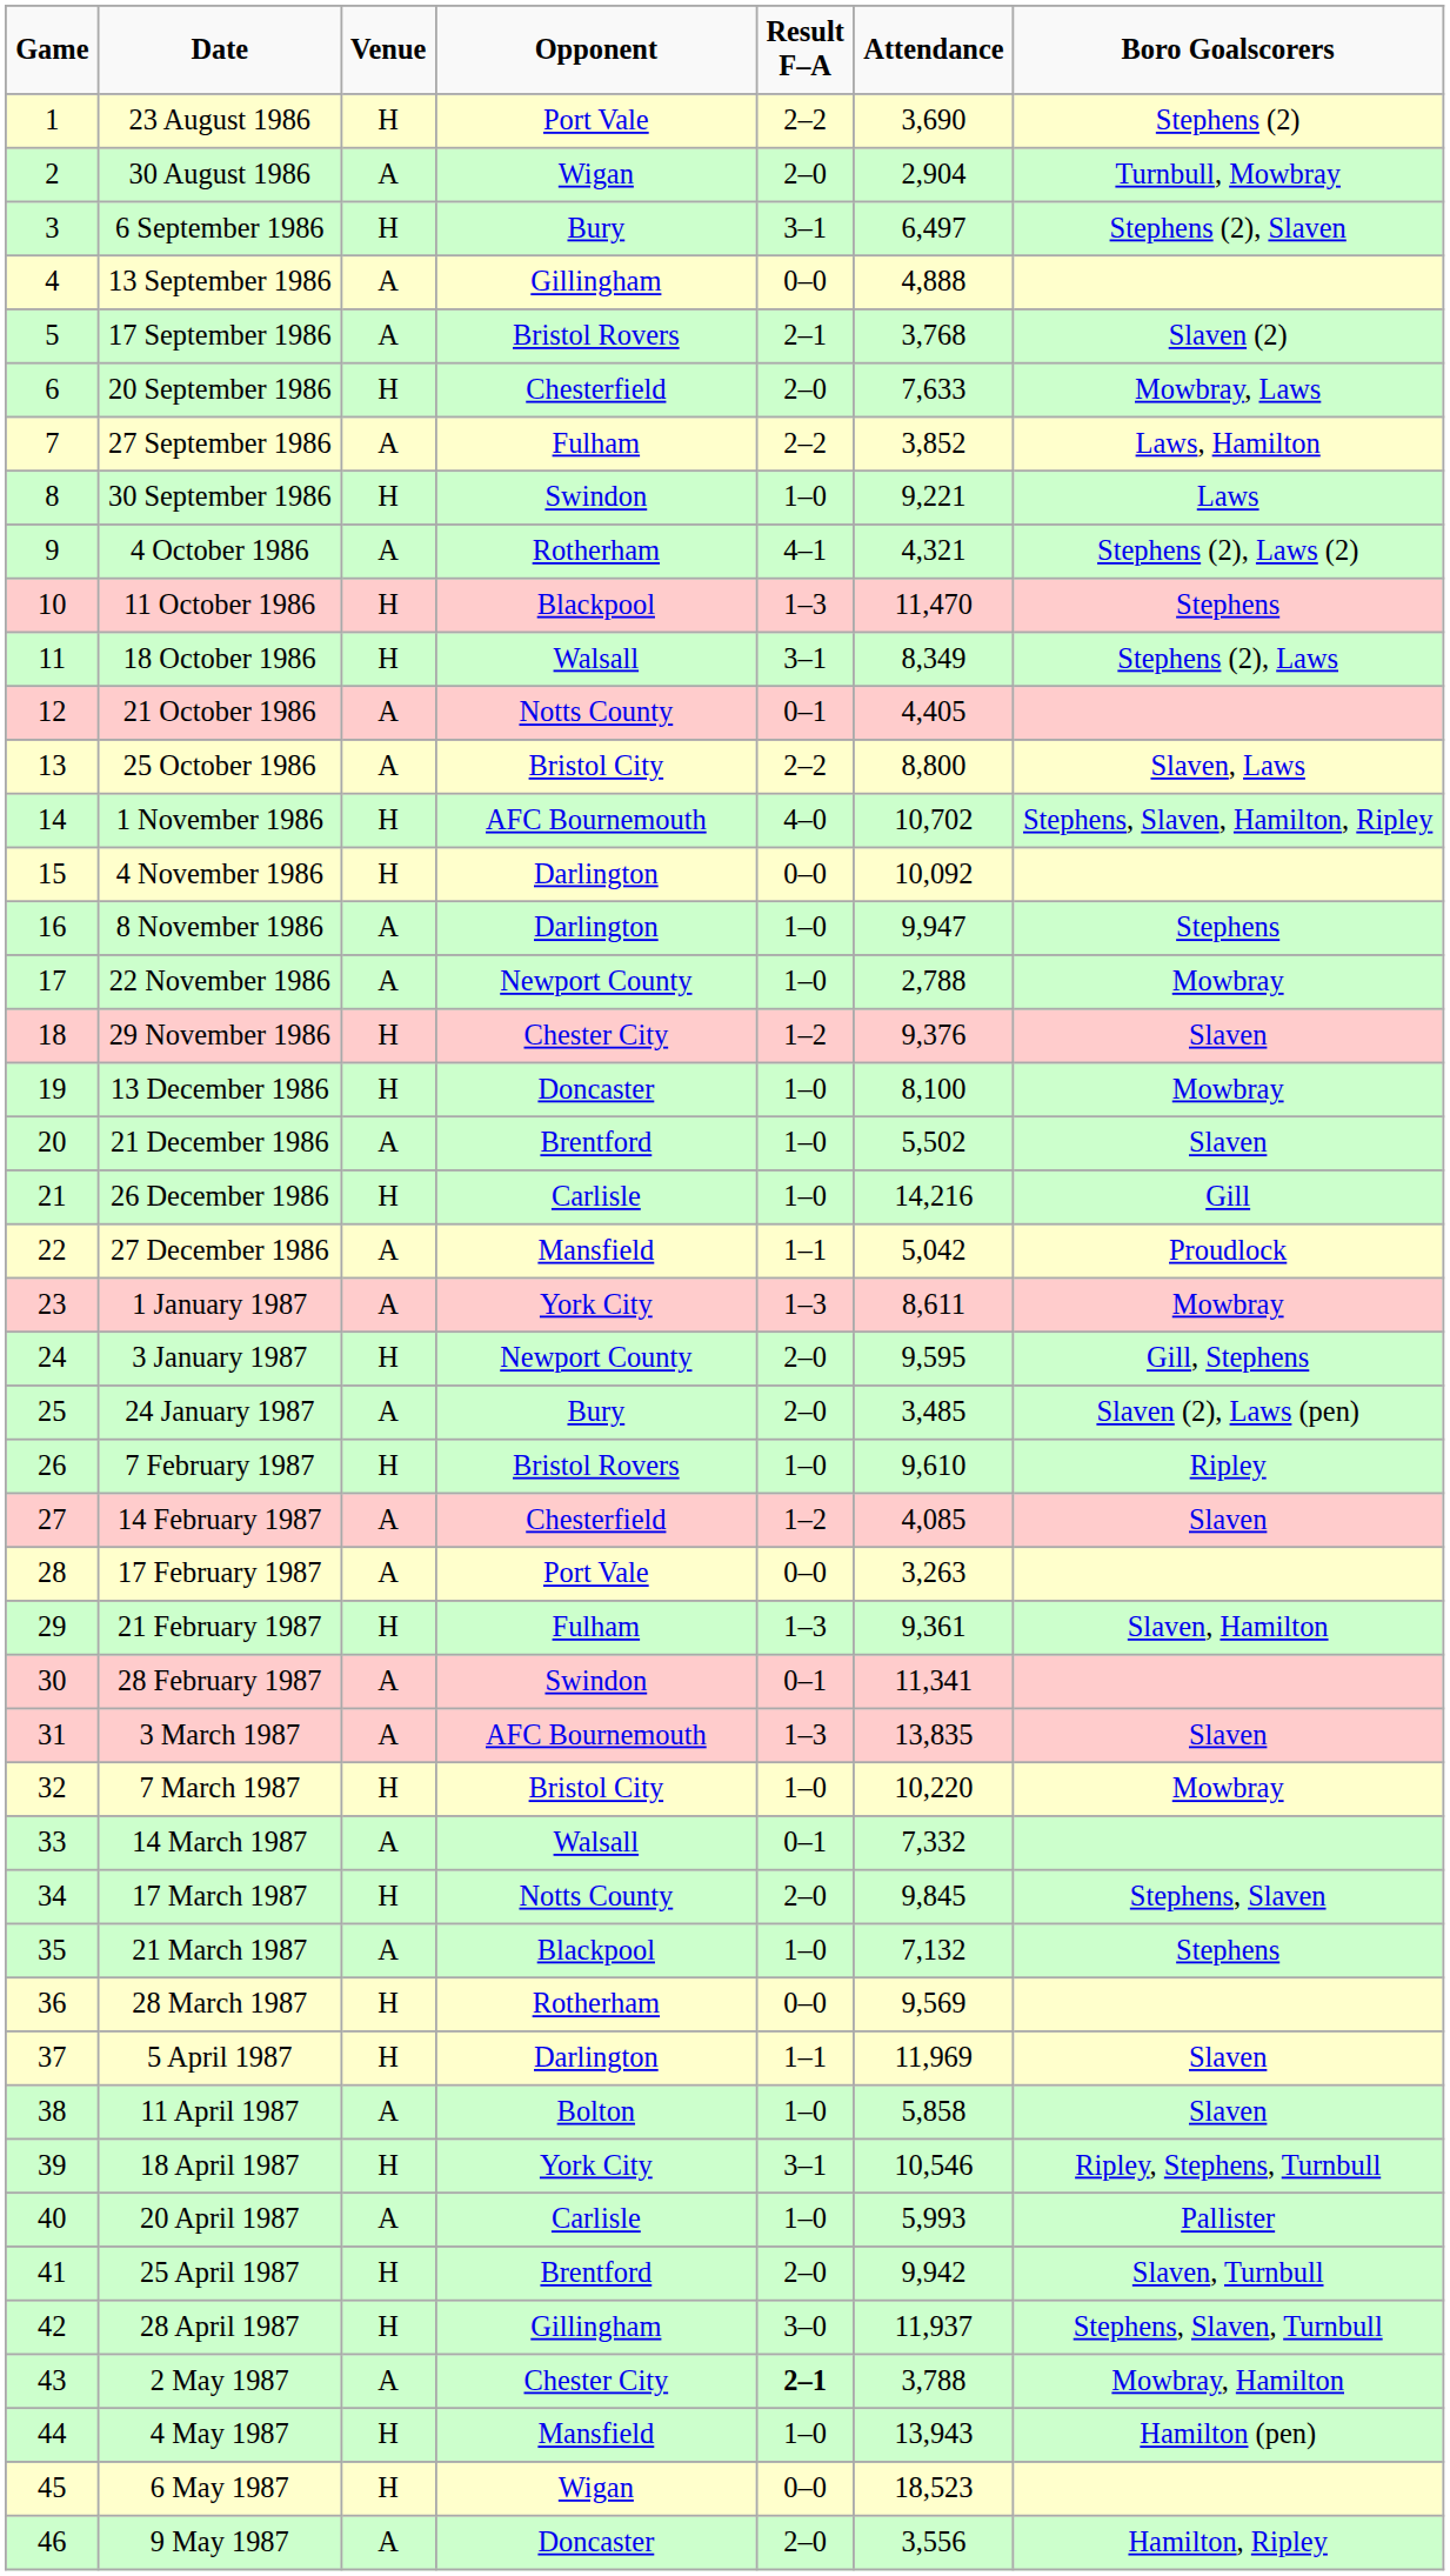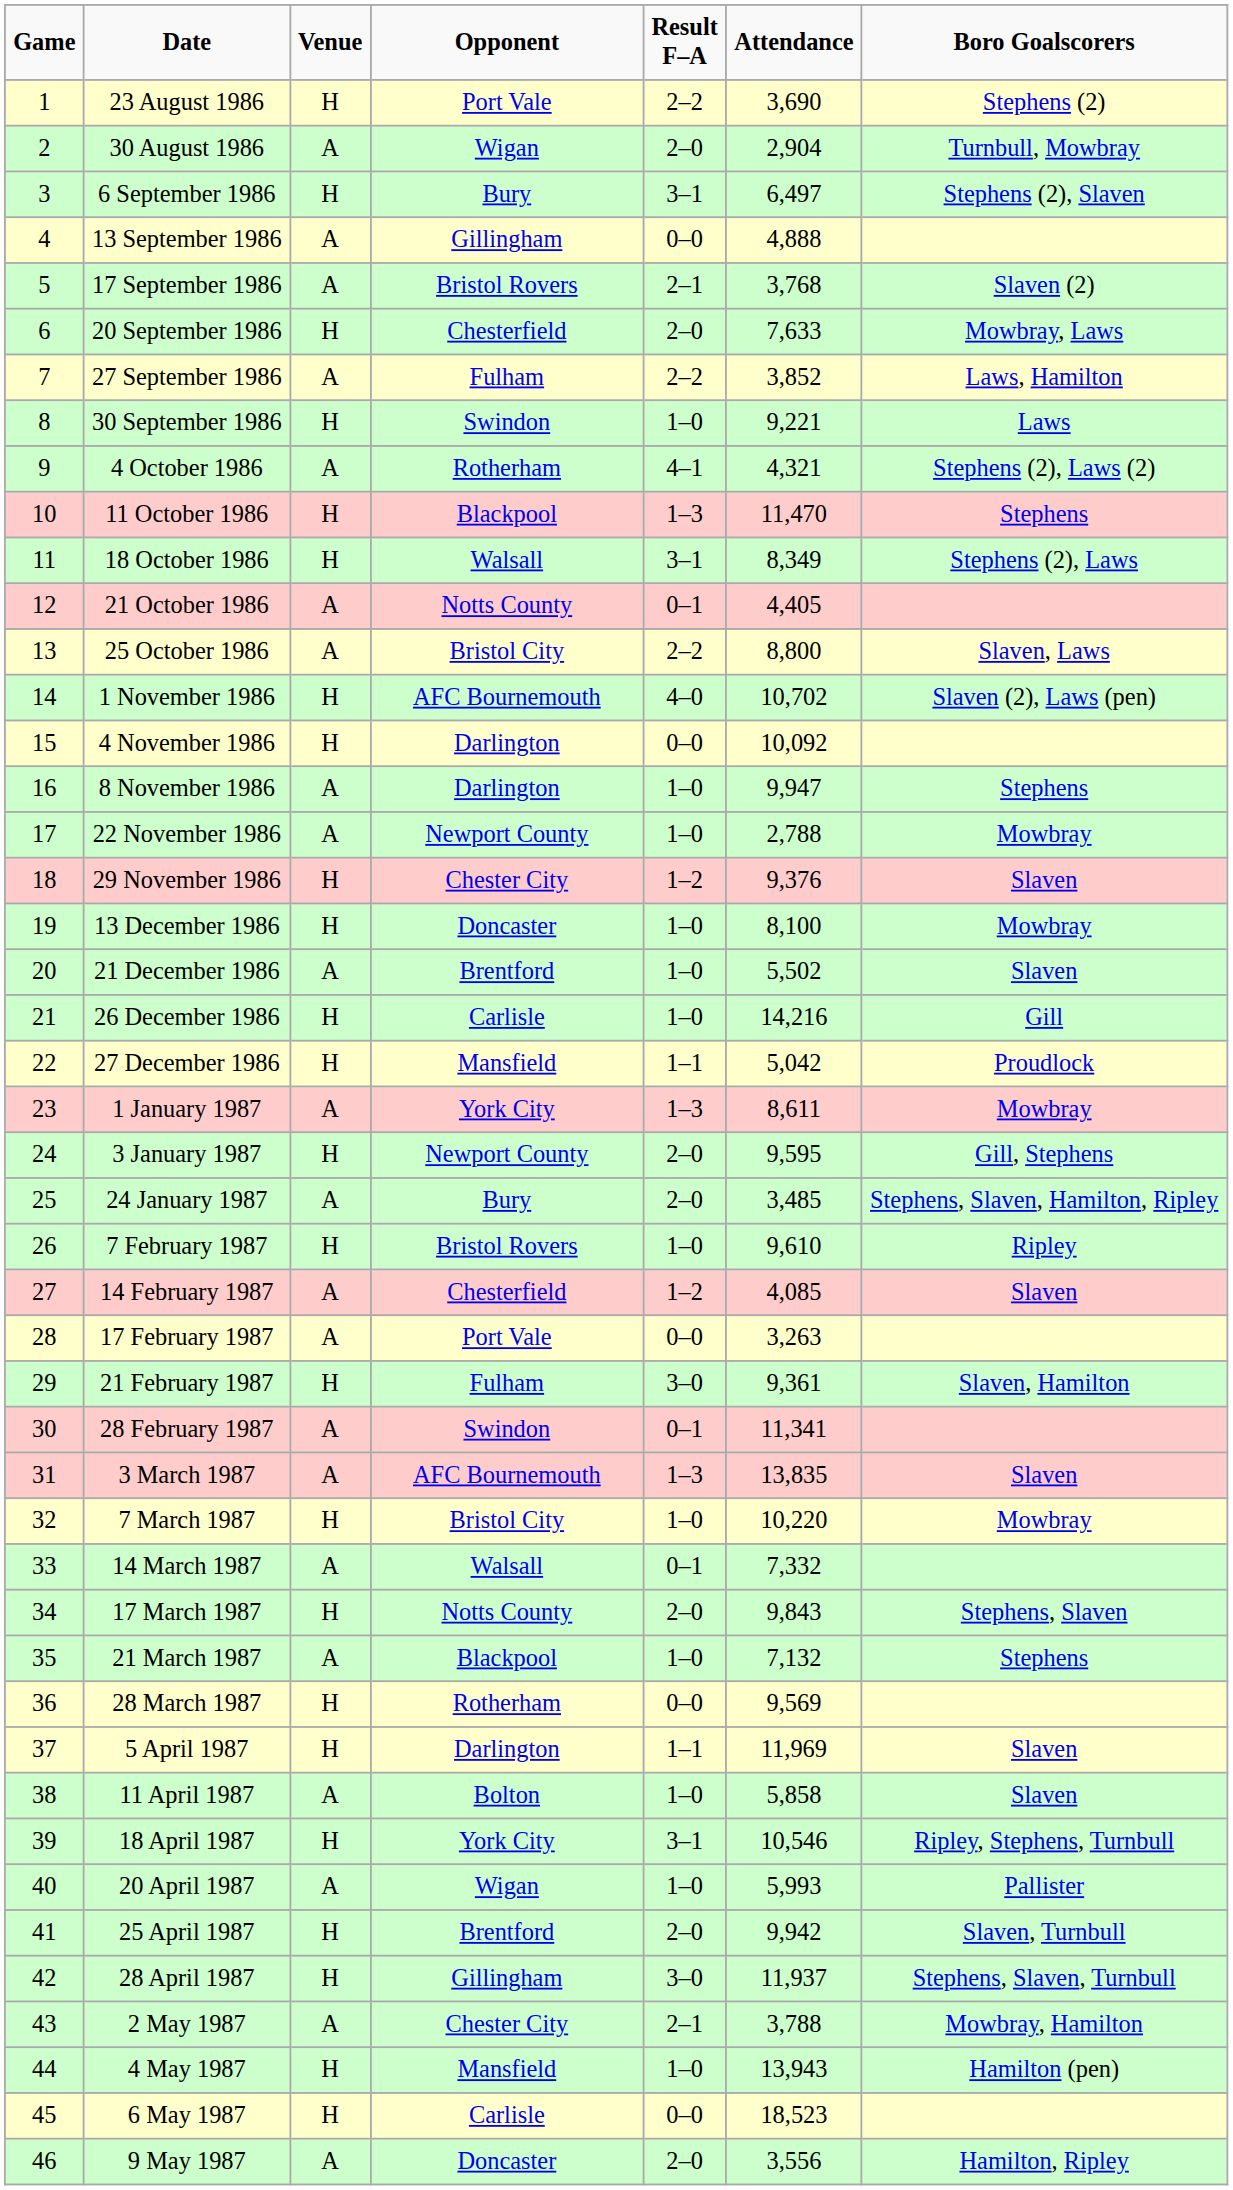 <table border="2" cellpadding="4" cellspacing="0" style="text-align:center; margin: 1em 1em 1em 0; background: #f9f9f9; border: 1px #aaa solid; border-collapse: collapse; font-size: smaller;">
 <tr>
 <th>Game</th>
 <th>Date</th>
 <th>Venue</th>
 <th width="140px">Opponent</th>
 <th>Result<br>F–A</th>
 <th>Attendance</th>
 <th>Boro Goalscorers</th>
 </tr>
 <tr bgcolor="#FFFFCC">
 <td>1</td>
 <td>23 August 1986</td>
 <td>H</td>
 <td><a href='#'>Port Vale</a></td>
 <td>2–2</td>
 <td>3,690</td>
 <td><a href='#'>Stephens</a> (2)</td>
 </tr>
 <tr bgcolor="#CCFFCC">
 <td>2</td>
 <td>30 August 1986</td>
 <td>A</td>
 <td><a href='#'>Wigan</a></td>
 <td>2–0</td>
 <td>2,904</td>
 <td><a href='#'>Turnbull</a>, <a href='#'>Mowbray</a></td>
 </tr>
 <tr bgcolor="#CCFFCC">
 <td>3</td>
 <td>6 September 1986</td>
 <td>H</td>
 <td><a href='#'>Bury</a></td>
 <td>3–1</td>
 <td>6,497</td>
 <td><a href='#'>Stephens</a> (2), <a href='#'>Slaven</a></td>
 </tr>
 <tr bgcolor="#FFFFCC">
 <td>4</td>
 <td>13 September 1986</td>
 <td>A</td>
 <td><a href='#'>Gillingham</a></td>
 <td>0–0</td>
 <td>4,888</td>
 <td></td>
 </tr>
 <tr bgcolor="#CCFFCC">
 <td>5</td>
 <td>17 September 1986</td>
 <td>A</td>
 <td><a href='#'>Bristol Rovers</a></td>
 <td>2–1</td>
 <td>3,768</td>
 <td><a href='#'>Slaven</a> (2)</td>
 </tr>
 <tr bgcolor="#CCFFCC">
 <td>6</td>
 <td>20 September 1986</td>
 <td>H</td>
 <td><a href='#'>Chesterfield</a></td>
 <td>2–0</td>
 <td>7,633</td>
 <td><a href='#'>Mowbray</a>, <a href='#'>Laws</a></td>
 </tr>
 <tr bgcolor="#FFFFCC">
 <td>7</td>
 <td>27 September 1986</td>
 <td>A</td>
 <td><a href='#'>Fulham</a></td>
 <td>2–2</td>
 <td>3,852</td>
 <td><a href='#'>Laws</a>, <a href='#'>Hamilton</a></td>
 </tr>
 <tr bgcolor="#CCFFCC">
 <td>8</td>
 <td>30 September 1986</td>
 <td>H</td>
 <td><a href='#'>Swindon</a></td>
 <td>1–0</td>
 <td>9,221</td>
 <td><a href='#'>Laws</a></td>
 </tr>
 <tr bgcolor="#CCFFCC">
 <td>9</td>
 <td>4 October 1986</td>
 <td>A</td>
 <td><a href='#'>Rotherham</a></td>
 <td>4–1</td>
 <td>4,321</td>
 <td><a href='#'>Stephens</a>  (2), <a href='#'>Laws</a> (2)</td>
 </tr>
 <tr bgcolor="#FFCCCC">
 <td>10</td>
 <td>11 October 1986</td>
 <td>H</td>
 <td><a href='#'>Blackpool</a></td>
 <td>1–3</td>
 <td>11,470</td>
 <td><a href='#'>Stephens</a></td>
 </tr>
 <tr bgcolor="#CCFFCC">
 <td>11</td>
 <td>18 October 1986</td>
 <td>H</td>
 <td><a href='#'>Walsall</a></td>
 <td>3–1</td>
 <td>8,349</td>
 <td><a href='#'>Stephens</a>  (2), <a href='#'>Laws</a></td>
 </tr>
 <tr bgcolor="#FFCCCC">
 <td>12</td>
 <td>21 October 1986</td>
 <td>A</td>
 <td><a href='#'>Notts County</a></td>
 <td>0–1</td>
 <td>4,405</td>
 <td></td>
 </tr>
 <tr bgcolor="#FFFFCC">
 <td>13</td>
 <td>25 October 1986</td>
 <td>A</td>
 <td><a href='#'>Bristol City</a></td>
 <td>2–2</td>
 <td>8,800</td>
 <td><a href='#'>Slaven</a>, <a href='#'>Laws</a></td>
 </tr>
 <tr bgcolor="#CCFFCC">
 <td>14</td>
 <td>1 November 1986</td>
 <td>H</td>
 <td><a href='#'>AFC Bournemouth</a></td>
 <td>4–0</td>
 <td>10,702</td>
-<td><a href='#'>Stephens</a>, <a href='#'>Slaven</a>, <a href='#'>Hamilton</a>, <a href='#'>Ripley</a></td>
+<td><a href='#'>Slaven</a>  (2), <a href='#'>Laws</a> (pen)</td>
 </tr>
 <tr bgcolor="#FFFFCC">
 <td>15</td>
 <td>4 November 1986</td>
 <td>H</td>
 <td><a href='#'>Darlington</a></td>
 <td>0–0</td>
 <td>10,092</td>
 <td></td>
 </tr>
 <tr bgcolor="#CCFFCC">
 <td>16</td>
 <td>8 November 1986</td>
 <td>A</td>
 <td><a href='#'>Darlington</a></td>
 <td>1–0</td>
 <td>9,947</td>
 <td><a href='#'>Stephens</a></td>
 </tr>
 <tr bgcolor="#CCFFCC">
 <td>17</td>
 <td>22 November 1986</td>
 <td>A</td>
 <td><a href='#'>Newport County</a></td>
 <td>1–0</td>
 <td>2,788</td>
 <td><a href='#'>Mowbray</a></td>
 </tr>
 <tr bgcolor="#FFCCCC">
 <td>18</td>
 <td>29 November 1986</td>
 <td>H</td>
 <td><a href='#'>Chester City</a></td>
 <td>1–2</td>
 <td>9,376</td>
 <td><a href='#'>Slaven</a></td>
 </tr>
 <tr bgcolor="#CCFFCC">
 <td>19</td>
 <td>13 December 1986</td>
 <td>H</td>
 <td><a href='#'>Doncaster</a></td>
 <td>1–0</td>
 <td>8,100</td>
 <td><a href='#'>Mowbray</a></td>
 </tr>
 <tr bgcolor="#CCFFCC">
 <td>20</td>
 <td>21 December 1986</td>
 <td>A</td>
 <td><a href='#'>Brentford</a></td>
 <td>1–0</td>
 <td>5,502</td>
 <td><a href='#'>Slaven</a></td>
 </tr>
 <tr bgcolor="#CCFFCC">
 <td>21</td>
 <td>26 December 1986</td>
 <td>H</td>
 <td><a href='#'>Carlisle</a></td>
 <td>1–0</td>
 <td>14,216</td>
 <td><a href='#'>Gill</a></td>
 </tr>
 <tr bgcolor="#FFFFCC">
 <td>22</td>
 <td>27 December 1986</td>
-<td>A</td>
+<td>H</td>
 <td><a href='#'>Mansfield</a></td>
 <td>1–1</td>
 <td>5,042</td>
 <td><a href='#'>Proudlock</a></td>
 </tr>
 <tr bgcolor="#FFCCCC">
 <td>23</td>
 <td>1 January 1987</td>
 <td>A</td>
 <td><a href='#'>York City</a></td>
 <td>1–3</td>
 <td>8,611</td>
 <td><a href='#'>Mowbray</a></td>
 </tr>
 <tr bgcolor="#CCFFCC">
 <td>24</td>
 <td>3 January 1987</td>
 <td>H</td>
 <td><a href='#'>Newport County</a></td>
 <td>2–0</td>
 <td>9,595</td>
 <td><a href='#'>Gill</a>, <a href='#'>Stephens</a></td>
 </tr>
 <tr bgcolor="#CCFFCC">
 <td>25</td>
 <td>24 January 1987</td>
 <td>A</td>
 <td><a href='#'>Bury</a></td>
 <td>2–0</td>
 <td>3,485</td>
-<td><a href='#'>Slaven</a>  (2), <a href='#'>Laws</a> (pen)</td>
+<td><a href='#'>Stephens</a>, <a href='#'>Slaven</a>, <a href='#'>Hamilton</a>, <a href='#'>Ripley</a></td>
 </tr>
 <tr bgcolor="#CCFFCC">
 <td>26</td>
 <td>7 February 1987</td>
 <td>H</td>
 <td><a href='#'>Bristol Rovers</a></td>
 <td>1–0</td>
 <td>9,610</td>
 <td><a href='#'>Ripley</a></td>
 </tr>
 <tr bgcolor="#FFCCCC">
 <td>27</td>
 <td>14 February 1987</td>
 <td>A</td>
 <td><a href='#'>Chesterfield</a></td>
 <td>1–2</td>
 <td>4,085</td>
 <td><a href='#'>Slaven</a></td>
 </tr>
 <tr bgcolor="#FFFFCC">
 <td>28</td>
 <td>17 February 1987</td>
 <td>A</td>
 <td><a href='#'>Port Vale</a></td>
 <td>0–0</td>
 <td>3,263</td>
 <td></td>
 </tr>
 <tr bgcolor="#CCFFCC">
 <td>29</td>
 <td>21 February 1987</td>
 <td>H</td>
 <td><a href='#'>Fulham</a></td>
-<td>1–3</td>
+<td>3–0</td>
 <td>9,361</td>
 <td><a href='#'>Slaven</a>,  <a href='#'>Hamilton</a></td>
 </tr>
 <tr bgcolor="#FFCCCC">
 <td>30</td>
 <td>28 February 1987</td>
 <td>A</td>
 <td><a href='#'>Swindon</a></td>
 <td>0–1</td>
 <td>11,341</td>
 <td></td>
 </tr>
 <tr bgcolor="#FFCCCC">
 <td>31</td>
 <td>3 March 1987</td>
 <td>A</td>
 <td><a href='#'>AFC Bournemouth</a></td>
 <td>1–3</td>
 <td>13,835</td>
 <td><a href='#'>Slaven</a></td>
 </tr>
 <tr bgcolor="#FFFFCC">
 <td>32</td>
 <td>7 March 1987</td>
 <td>H</td>
 <td><a href='#'>Bristol City</a></td>
 <td>1–0</td>
 <td>10,220</td>
 <td><a href='#'>Mowbray</a></td>
 </tr>
 <tr bgcolor="#CCFFCC">
 <td>33</td>
 <td>14 March 1987</td>
 <td>A</td>
 <td><a href='#'>Walsall</a></td>
 <td>0–1</td>
 <td>7,332</td>
 <td></td>
 </tr>
 <tr bgcolor="#CCFFCC">
 <td>34</td>
 <td>17 March 1987</td>
 <td>H</td>
 <td><a href='#'>Notts County</a></td>
 <td>2–0</td>
-<td>9,845</td>
+<td>9,843</td>
 <td><a href='#'>Stephens</a>, <a href='#'>Slaven</a></td>
 </tr>
 <tr bgcolor="#CCFFCC">
 <td>35</td>
 <td>21 March 1987</td>
 <td>A</td>
 <td><a href='#'>Blackpool</a></td>
 <td>1–0</td>
 <td>7,132</td>
 <td><a href='#'>Stephens</a></td>
 </tr>
 <tr bgcolor="#FFFFCC">
 <td>36</td>
 <td>28 March 1987</td>
 <td>H</td>
 <td><a href='#'>Rotherham</a></td>
 <td>0–0</td>
 <td>9,569</td>
 <td></td>
 </tr>
 <tr bgcolor="#FFFFCC">
 <td>37</td>
 <td>5 April 1987</td>
 <td>H</td>
 <td><a href='#'>Darlington</a></td>
 <td>1–1</td>
 <td>11,969</td>
 <td><a href='#'>Slaven</a></td>
 </tr>
 <tr bgcolor="#CCFFCC">
 <td>38</td>
 <td>11 April 1987</td>
 <td>A</td>
 <td><a href='#'>Bolton</a></td>
 <td>1–0</td>
 <td>5,858</td>
 <td><a href='#'>Slaven</a></td>
 </tr>
 <tr bgcolor="#CCFFCC">
 <td>39</td>
 <td>18 April 1987</td>
 <td>H</td>
 <td><a href='#'>York City</a></td>
 <td>3–1</td>
 <td>10,546</td>
 <td><a href='#'>Ripley</a>, <a href='#'>Stephens</a>, <a href='#'>Turnbull</a></td>
 </tr>
 <tr bgcolor="#CCFFCC">
 <td>40</td>
 <td>20 April 1987</td>
 <td>A</td>
-<td><a href='#'>Carlisle</a></td>
+<td><a href='#'>Wigan</a></td>
 <td>1–0</td>
 <td>5,993</td>
 <td><a href='#'>Pallister</a></td>
 </tr>
 <tr bgcolor="#CCFFCC">
 <td>41</td>
 <td>25 April 1987</td>
 <td>H</td>
 <td><a href='#'>Brentford</a></td>
 <td>2–0</td>
 <td>9,942</td>
 <td><a href='#'>Slaven</a>, <a href='#'>Turnbull</a></td>
 </tr>
 <tr bgcolor="#CCFFCC">
 <td>42</td>
 <td>28 April 1987</td>
 <td>H</td>
 <td><a href='#'>Gillingham</a></td>
 <td>3–0</td>
 <td>11,937</td>
 <td><a href='#'>Stephens</a>, <a href='#'>Slaven</a>, <a href='#'>Turnbull</a></td>
 </tr>
 <tr bgcolor="#CCFFCC">
 <td>43</td>
 <td>2 May 1987</td>
 <td>A</td>
 <td><a href='#'>Chester City</a></td>
-<td><strong>2–1</strong></td>
+<td>2–1</td>
 <td>3,788</td>
 <td><a href='#'>Mowbray</a>, <a href='#'>Hamilton</a></td>
 </tr>
 <tr bgcolor="#CCFFCC">
 <td>44</td>
 <td>4 May 1987</td>
 <td>H</td>
 <td><a href='#'>Mansfield</a></td>
 <td>1–0</td>
 <td>13,943</td>
 <td><a href='#'>Hamilton</a> (pen)</td>
 </tr>
 <tr bgcolor="#FFFFCC">
 <td>45</td>
 <td>6 May 1987</td>
 <td>H</td>
-<td><a href='#'>Wigan</a></td>
+<td><a href='#'>Carlisle</a></td>
 <td>0–0</td>
 <td>18,523</td>
 <td></td>
 </tr>
 <tr bgcolor="#CCFFCC">
 <td>46</td>
 <td>9 May 1987</td>
 <td>A</td>
 <td><a href='#'>Doncaster</a></td>
 <td>2–0</td>
 <td>3,556</td>
 <td><a href='#'>Hamilton</a>, <a href='#'>Ripley</a></td>
 </tr>
 </table>
